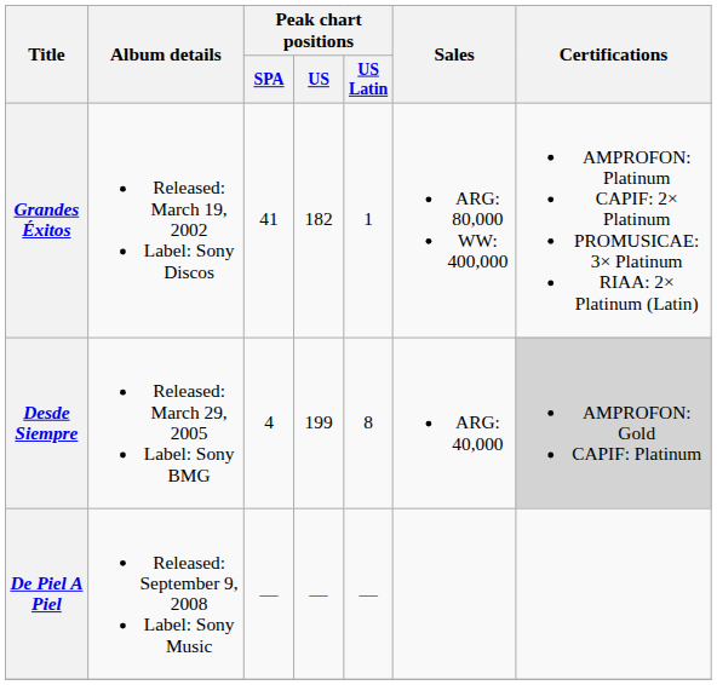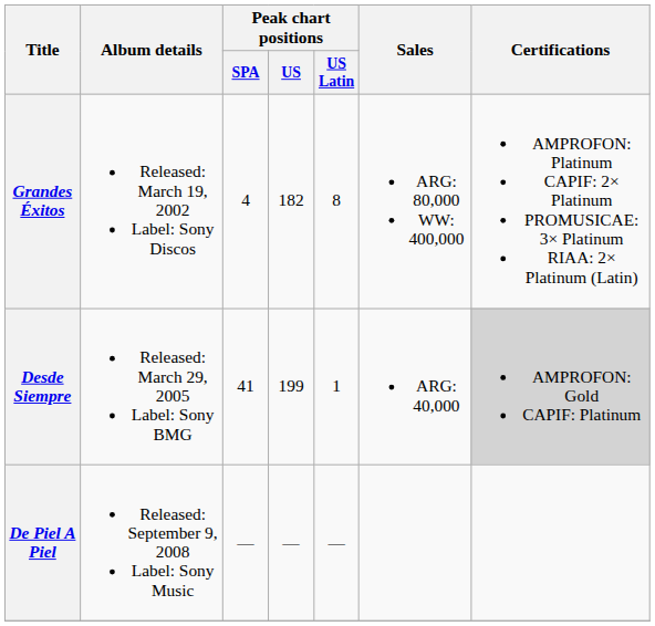 <table class="wikitable plainrowheaders" style="text-align:center;">
 <tr>
 <th rowspan="2">Title</th>
 <th rowspan="2">Album details</th>
 <th colspan="3">Peak chart positions</th>
 <th rowspan="2">Sales</th>
 <th rowspan="2">Certifications</th>
 </tr>
 <tr>
 <th scope="col" style="width:2.5em;font-size:90%;"><a href='#'>SPA</a><br></th>
 <th scope="col" style="width:2.5em;font-size:90%;"><a href='#'>US</a><br></th>
 <th scope="col" style="width:2.5em;font-size:90%;"><a href='#'>US<br>Latin</a><br></th>
 </tr>
 <tr>
 <th scope="row"><em><a href='#'>Grandes Éxitos</a></em></th>
 <td><br><ul><li>Released: March 19, 2002</li><li>Label: Sony Discos</li></ul></td>
-<td>41</td>
+<td>4</td>
 <td>182</td>
-<td>1</td>
+<td>8</td>
 <td><br><ul><li>ARG: 80,000</li><li>WW: 400,000</li></ul></td>
 <td><br><ul><li>AMPROFON: Platinum</li><li>CAPIF: 2× Platinum</li><li>PROMUSICAE: 3× Platinum</li><li>RIAA: 2× Platinum (Latin)</li></ul></td>
 </tr>
 <tr>
 <th scope="row"><em><a href='#'>Desde Siempre</a></em></th>
 <td><br><ul><li>Released: March 29, 2005</li><li>Label: Sony BMG</li></ul></td>
-<td>4</td>
+<td>41</td>
 <td>199</td>
-<td>8</td>
+<td>1</td>
 <td><br><ul><li>ARG: 40,000</li></ul></td>
 <td style="background: lightgrey;"><br><ul><li>AMPROFON: Gold</li><li>CAPIF: Platinum</li></ul></td>
 </tr>
 <tr>
 <th scope="row"><em><a href='#'>De Piel A Piel</a></em></th>
 <td><br><ul><li>Released: September 9, 2008</li><li>Label: Sony Music</li></ul></td>
 <td>—</td>
 <td>—</td>
 <td>—</td>
 <td></td>
 <td></td>
 </tr>
 <tr>
 </tr>
 </table>
